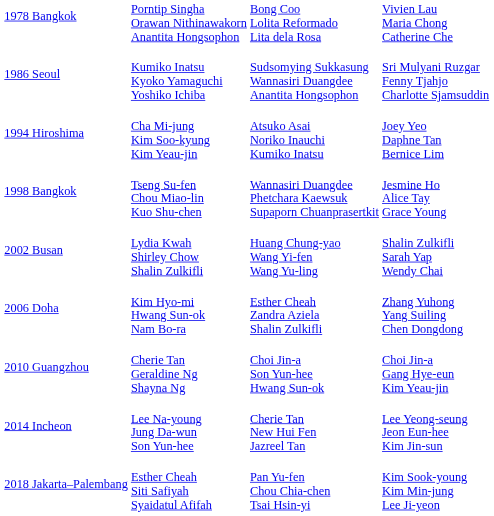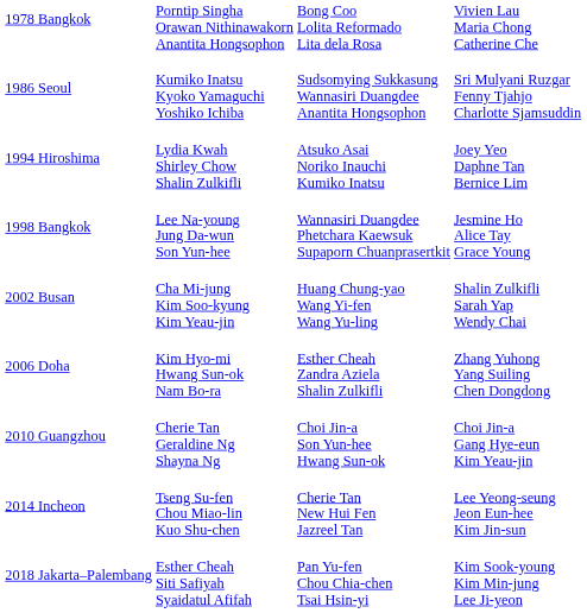 <table>
 <tr>
 <td><a href='#'>1978 Bangkok</a></td>
 <td><br><a href='#'>Porntip Singha</a><br><a href='#'>Orawan Nithinawakorn</a><br><a href='#'>Anantita Hongsophon</a></td>
 <td><br><a href='#'>Bong Coo</a><br><a href='#'>Lolita Reformado</a><br><a href='#'>Lita dela Rosa</a></td>
 <td><br><a href='#'>Vivien Lau</a><br><a href='#'>Maria Chong</a><br><a href='#'>Catherine Che</a></td>
 </tr>
 <tr>
 <td><a href='#'>1986 Seoul</a></td>
 <td><br><a href='#'>Kumiko Inatsu</a><br><a href='#'>Kyoko Yamaguchi</a><br><a href='#'>Yoshiko Ichiba</a></td>
 <td><br><a href='#'>Sudsomying Sukkasung</a><br><a href='#'>Wannasiri Duangdee</a><br><a href='#'>Anantita Hongsophon</a></td>
 <td><br><a href='#'>Sri Mulyani Ruzgar</a><br><a href='#'>Fenny Tjahjo</a><br><a href='#'>Charlotte Sjamsuddin</a></td>
 </tr>
 <tr>
 <td><a href='#'>1994 Hiroshima</a></td>
-<td><br><a href='#'>Cha Mi-jung</a><br><a href='#'>Kim Soo-kyung</a><br><a href='#'>Kim Yeau-jin</a></td>
+<td><br><a href='#'>Lydia Kwah</a><br><a href='#'>Shirley Chow</a><br><a href='#'>Shalin Zulkifli</a></td>
 <td><br><a href='#'>Atsuko Asai</a><br><a href='#'>Noriko Inauchi</a><br><a href='#'>Kumiko Inatsu</a></td>
 <td><br><a href='#'>Joey Yeo</a><br><a href='#'>Daphne Tan</a><br><a href='#'>Bernice Lim</a></td>
 </tr>
 <tr>
 <td><a href='#'>1998 Bangkok</a></td>
-<td><br><a href='#'>Tseng Su-fen</a><br><a href='#'>Chou Miao-lin</a><br><a href='#'>Kuo Shu-chen</a></td>
+<td><br><a href='#'>Lee Na-young</a><br><a href='#'>Jung Da-wun</a><br><a href='#'>Son Yun-hee</a></td>
 <td><br><a href='#'>Wannasiri Duangdee</a><br><a href='#'>Phetchara Kaewsuk</a><br><a href='#'>Supaporn Chuanprasertkit</a></td>
 <td><br><a href='#'>Jesmine Ho</a><br><a href='#'>Alice Tay</a><br><a href='#'>Grace Young</a></td>
 </tr>
 <tr>
 <td><a href='#'>2002 Busan</a></td>
-<td><br><a href='#'>Lydia Kwah</a><br><a href='#'>Shirley Chow</a><br><a href='#'>Shalin Zulkifli</a></td>
+<td><br><a href='#'>Cha Mi-jung</a><br><a href='#'>Kim Soo-kyung</a><br><a href='#'>Kim Yeau-jin</a></td>
 <td><br><a href='#'>Huang Chung-yao</a><br><a href='#'>Wang Yi-fen</a><br><a href='#'>Wang Yu-ling</a></td>
 <td><br><a href='#'>Shalin Zulkifli</a><br><a href='#'>Sarah Yap</a><br><a href='#'>Wendy Chai</a></td>
 </tr>
 <tr>
 <td><a href='#'>2006 Doha</a></td>
 <td><br><a href='#'>Kim Hyo-mi</a><br><a href='#'>Hwang Sun-ok</a><br><a href='#'>Nam Bo-ra</a></td>
 <td><br><a href='#'>Esther Cheah</a><br><a href='#'>Zandra Aziela</a><br><a href='#'>Shalin Zulkifli</a></td>
 <td><br><a href='#'>Zhang Yuhong</a><br><a href='#'>Yang Suiling</a><br><a href='#'>Chen Dongdong</a></td>
 </tr>
 <tr>
 <td><a href='#'>2010 Guangzhou</a></td>
 <td><br><a href='#'>Cherie Tan</a><br><a href='#'>Geraldine Ng</a><br><a href='#'>Shayna Ng</a></td>
 <td><br><a href='#'>Choi Jin-a</a><br><a href='#'>Son Yun-hee</a><br><a href='#'>Hwang Sun-ok</a></td>
 <td><br><a href='#'>Choi Jin-a</a><br><a href='#'>Gang Hye-eun</a><br><a href='#'>Kim Yeau-jin</a></td>
 </tr>
 <tr>
 <td><a href='#'>2014 Incheon</a></td>
-<td><br><a href='#'>Lee Na-young</a><br><a href='#'>Jung Da-wun</a><br><a href='#'>Son Yun-hee</a></td>
+<td><br><a href='#'>Tseng Su-fen</a><br><a href='#'>Chou Miao-lin</a><br><a href='#'>Kuo Shu-chen</a></td>
 <td><br><a href='#'>Cherie Tan</a><br><a href='#'>New Hui Fen</a><br><a href='#'>Jazreel Tan</a></td>
 <td><br><a href='#'>Lee Yeong-seung</a><br><a href='#'>Jeon Eun-hee</a><br><a href='#'>Kim Jin-sun</a></td>
 </tr>
 <tr>
 <td><a href='#'>2018 Jakarta–Palembang</a></td>
 <td><br><a href='#'>Esther Cheah</a><br><a href='#'>Siti Safiyah</a><br><a href='#'>Syaidatul Afifah</a></td>
 <td><br><a href='#'>Pan Yu-fen</a><br><a href='#'>Chou Chia-chen</a><br><a href='#'>Tsai Hsin-yi</a></td>
 <td><br><a href='#'>Kim Sook-young</a><br><a href='#'>Kim Min-jung</a><br><a href='#'>Lee Ji-yeon</a></td>
 </tr>
 </table>
